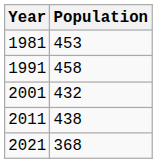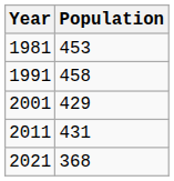 <table class=wikitable>
 <tr>
 <th>Year</th>
 <th>Population</th>
 </tr>
 <tr>
 <td>1981</td>
 <td>453</td>
 </tr>
 <tr>
 <td>1991</td>
 <td>458</td>
 </tr>
 <tr>
 <td>2001</td>
-<td>432</td>
+<td>429</td>
 </tr>
 <tr>
 <td>2011</td>
-<td>438</td>
+<td>431</td>
 </tr>
 <tr>
 <td>2021</td>
 <td>368</td>
 </tr>
 </table>
